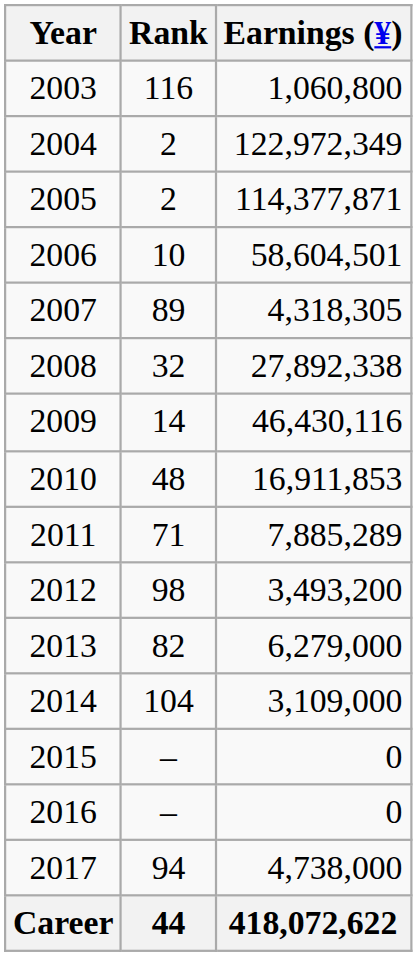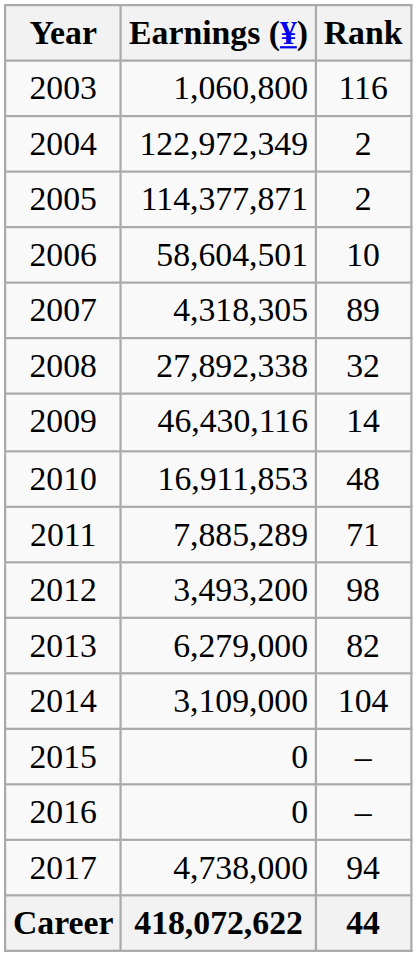 <table class="wikitable" style="text-align:center; font-size: 95%;">
 <tr>
 <th>Year</th>
+<th>Earnings (<a href='#'>¥</a>)</th>
 <th>Rank</th>
-<th>Earnings (<a href='#'>¥</a>)</th>
 </tr>
 <tr>
 <td>2003</td>
+<td align=right>1,060,800</td>
 <td>116</td>
-<td align=right>1,060,800</td>
 </tr>
 <tr>
 <td>2004</td>
+<td align=right>122,972,349</td>
 <td>2</td>
-<td align=right>122,972,349</td>
 </tr>
 <tr>
 <td>2005</td>
+<td align=right>114,377,871</td>
 <td>2</td>
-<td align=right>114,377,871</td>
 </tr>
 <tr>
 <td>2006</td>
+<td align=right>58,604,501</td>
 <td>10</td>
-<td align=right>58,604,501</td>
 </tr>
 <tr>
 <td>2007</td>
+<td align=right>4,318,305</td>
 <td>89</td>
-<td align=right>4,318,305</td>
 </tr>
 <tr>
 <td>2008</td>
+<td align=right>27,892,338</td>
 <td>32</td>
-<td align=right>27,892,338</td>
 </tr>
 <tr>
 <td>2009</td>
+<td align=right>46,430,116</td>
 <td>14</td>
-<td align=right>46,430,116</td>
 </tr>
 <tr>
 <td>2010</td>
+<td align=right>16,911,853</td>
 <td>48</td>
-<td align=right>16,911,853</td>
 </tr>
 <tr>
 <td>2011</td>
+<td align=right>7,885,289</td>
 <td>71</td>
-<td align=right>7,885,289</td>
 </tr>
 <tr>
 <td>2012</td>
+<td align=right>3,493,200</td>
 <td>98</td>
-<td align=right>3,493,200</td>
 </tr>
 <tr>
 <td>2013</td>
+<td align=right>6,279,000</td>
 <td>82</td>
-<td align=right>6,279,000</td>
 </tr>
 <tr>
 <td>2014</td>
+<td align=right>3,109,000</td>
 <td>104</td>
-<td align=right>3,109,000</td>
 </tr>
 <tr>
 <td>2015</td>
+<td align=right>0</td>
 <td>–</td>
-<td align=right>0</td>
 </tr>
 <tr>
 <td>2016</td>
+<td align=right>0</td>
 <td>–</td>
-<td align=right>0</td>
 </tr>
 <tr>
 <td>2017</td>
+<td align=right>4,738,000</td>
 <td>94</td>
-<td align=right>4,738,000</td>
 </tr>
 <tr>
 <th>Career</th>
+<th>418,072,622</th>
 <th>44</th>
-<th>418,072,622</th>
 </tr>
 </table>
